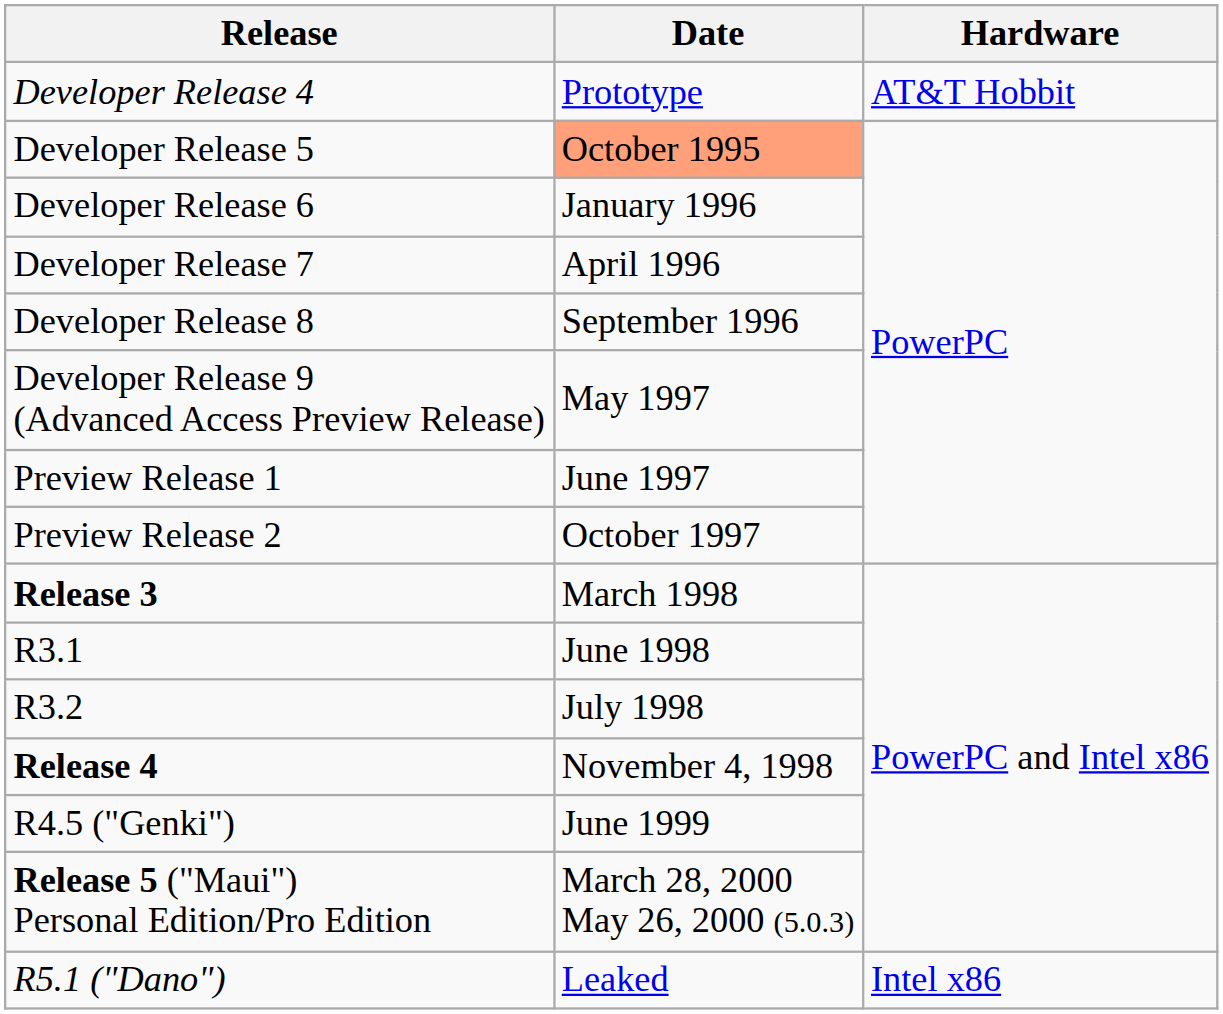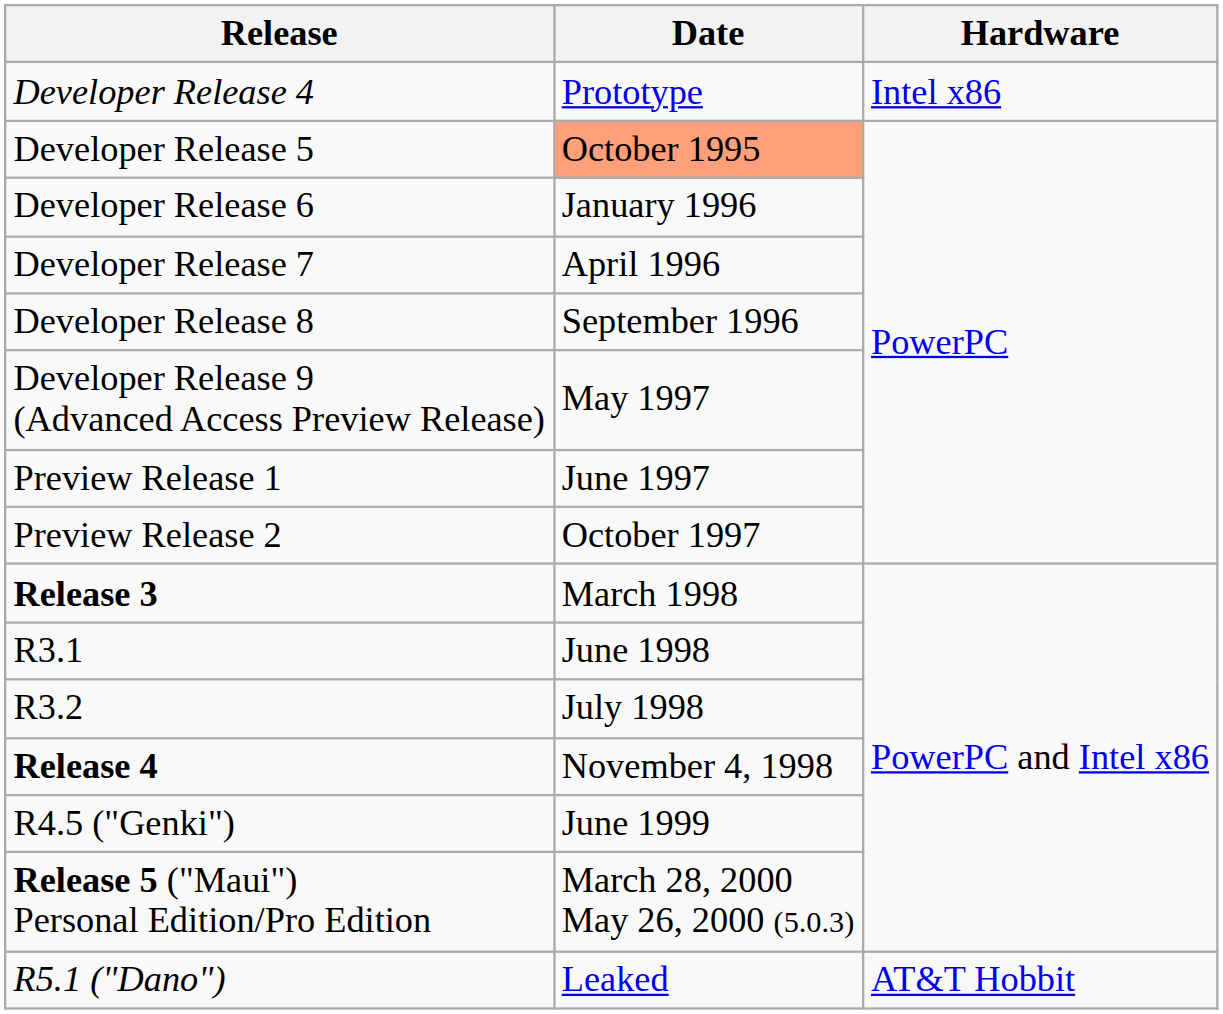 <table class="wikitable">
 <tr>
 <th>Release</th>
 <th>Date</th>
 <th>Hardware</th>
 </tr>
 <tr>
 <td><em>Developer Release 4</em></td>
 <td><a href='#'>Prototype</a></td>
-<td><a href='#'>AT&T Hobbit</a></td>
+<td><a href='#'>Intel x86</a></td>
 </tr>
 <tr>
 <td>Developer Release 5</td>
 <td style="background: lightsalmon;">October 1995</td>
 <td rowspan="7"><a href='#'>PowerPC</a></td>
 </tr>
 <tr>
 <td>Developer Release 6</td>
 <td>January 1996</td>
 </tr>
 <tr>
 <td>Developer Release 7</td>
 <td>April 1996</td>
 </tr>
 <tr>
 <td>Developer Release 8</td>
 <td>September 1996</td>
 </tr>
 <tr>
 <td>Developer Release 9<br>(Advanced Access Preview Release)</td>
 <td>May 1997</td>
 </tr>
 <tr>
 <td>Preview Release 1</td>
 <td>June 1997</td>
 </tr>
 <tr>
 <td>Preview Release 2</td>
 <td>October 1997</td>
 </tr>
 <tr>
 <td><strong>Release 3</strong></td>
 <td>March 1998</td>
 <td rowspan="6"><a href='#'>PowerPC</a> and <a href='#'>Intel x86</a></td>
 </tr>
 <tr>
 <td>R3.1</td>
 <td>June 1998</td>
 </tr>
 <tr>
 <td>R3.2</td>
 <td>July 1998</td>
 </tr>
 <tr>
 <td><strong>Release 4</strong></td>
 <td>November 4, 1998</td>
 </tr>
 <tr>
 <td>R4.5 ("Genki")</td>
 <td>June 1999</td>
 </tr>
 <tr>
 <td><strong>Release 5</strong> ("Maui")<br>Personal Edition/Pro Edition</td>
 <td>March 28, 2000<br>May 26, 2000 <small>(5.0.3)</small></td>
 </tr>
 <tr>
 <td><em>R5.1 ("Dano")</em></td>
 <td><a href='#'>Leaked</a></td>
-<td><a href='#'>Intel x86</a></td>
+<td><a href='#'>AT&T Hobbit</a></td>
 </tr>
 </table>
